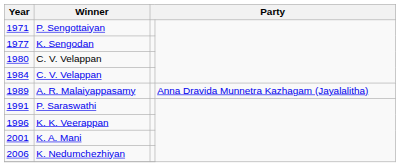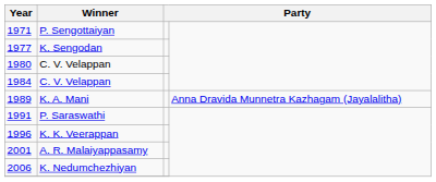 <table class="wikitable sortable" width="50%">
 <tr>
 <th>Year</th>
 <th>Winner</th>
 <th colspan="2">Party</th>
 </tr>
 <tr>
 <td><a href='#'>1971</a></td>
 <td><a href='#'>P. Sengottaiyan</a></td>
 <td></td>
 </tr>
 <tr>
 <td><a href='#'>1977</a></td>
 <td><a href='#'>K. Sengodan</a></td>
 <td></td>
 </tr>
 <tr>
 <td><a href='#'>1980</a></td>
 <td>C. V. Velappan</td>
 <td></td>
 </tr>
 <tr>
 <td><a href='#'>1984</a></td>
 <td><a href='#'>C. V. Velappan</a></td>
 <td></td>
 </tr>
 <tr>
 <td><a href='#'>1989</a></td>
-<td><a href='#'>A. R. Malaiyappasamy</a></td>
+<td><a href='#'>K. A. Mani</a></td>
 <td></td>
 <td><a href='#'>Anna Dravida Munnetra Kazhagam (Jayalalitha)</a></td>
 </tr>
 <tr>
 <td><a href='#'>1991</a></td>
 <td><a href='#'>P. Saraswathi</a></td>
 <td></td>
 </tr>
 <tr>
 <td><a href='#'>1996</a></td>
 <td><a href='#'>K. K. Veerappan</a></td>
 <td></td>
 </tr>
 <tr>
 <td><a href='#'>2001</a></td>
-<td><a href='#'>K. A. Mani</a></td>
+<td><a href='#'>A. R. Malaiyappasamy</a></td>
 <td></td>
 </tr>
 <tr>
 <td><a href='#'>2006</a></td>
 <td><a href='#'>K. Nedumchezhiyan</a></td>
 <td></td>
 </tr>
 <tr>
 </tr>
 </table>
